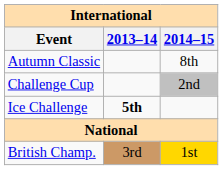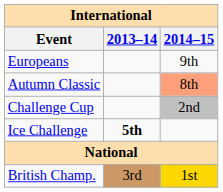 <table class="wikitable" style="text-align:center">
 <tr>
 <th style="background-color: #ffdead; " colspan=3 align=center><strong>International</strong></th>
 </tr>
 <tr>
 <th>Event</th>
 <th><a href='#'>2013–14</a></th>
 <th><a href='#'>2014–15</a></th>
 </tr>
 <tr>
+<td align=left><a href='#'>Europeans</a></td>
+<td></td>
+<td>9th</td>
+</tr>
+<tr>
 <td align=left> <a href='#'>Autumn Classic</a></td>
 <td></td>
-<td>8th</td>
+<td style="background: lightsalmon;">8th</td>
 </tr>
 <tr>
 <td align=left><a href='#'>Challenge Cup</a></td>
 <td></td>
 <td bgcolor=silver>2nd</td>
 </tr>
 <tr>
 <td align=left><a href='#'>Ice Challenge</a></td>
 <td><strong>5th</strong></td>
 <td></td>
 </tr>
 <tr>
 <th style="background-color: #ffdead; " colspan=3 align=center><strong>National</strong></th>
 </tr>
 <tr>
 <td align=left><a href='#'>British Champ.</a></td>
 <td bgcolor=cc9966>3rd</td>
 <td bgcolor=gold>1st</td>
 </tr>
 </table>
